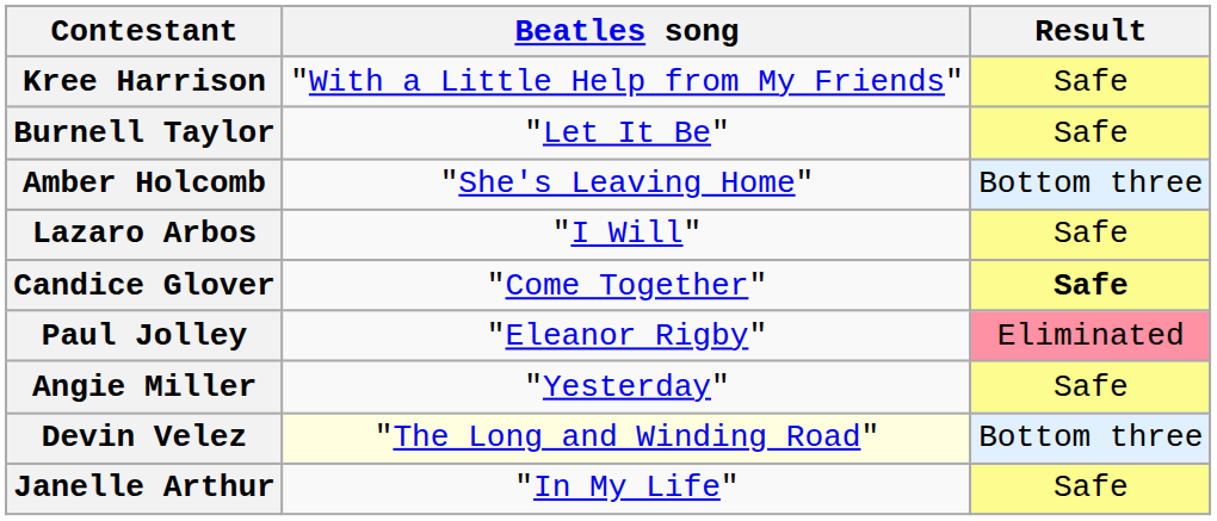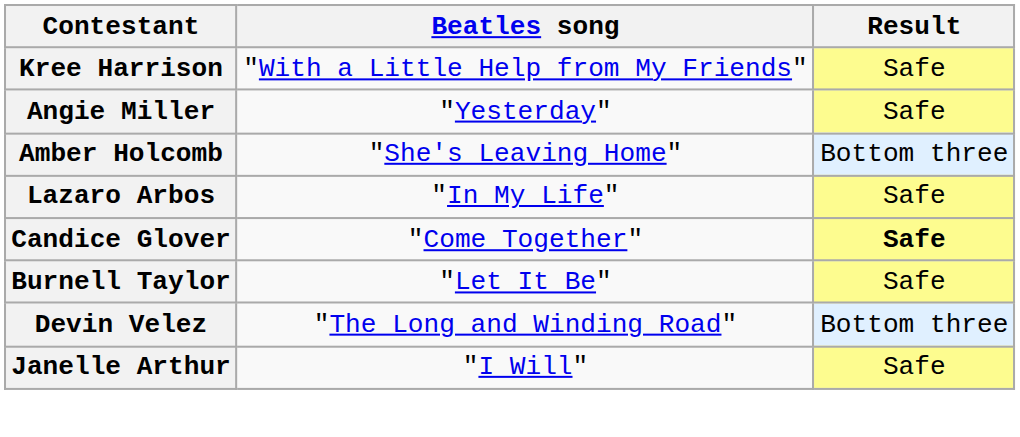 <table class="wikitable unsortable" style="text-align:center;">
 <tr>
 <th scope="col">Contestant</th>
 <th scope="col"><a href='#'>Beatles</a> song</th>
 <th scope="col">Result</th>
 </tr>
 <tr>
 <th scope="row">Kree Harrison</th>
 <td>"<a href='#'>With a Little Help from My Friends</a>"</td>
 <td style="background:#fdfc8f;">Safe</td>
 </tr>
 <tr>
-<th scope="row">Burnell Taylor</th>
-<td>"<a href='#'>Let It Be</a>"</td>
+<th scope="row">Angie Miller</th>
+<td>"<a href='#'>Yesterday</a>"</td>
 <td style="background:#fdfc8f;">Safe</td>
 </tr>
 <tr>
 <th scope="row">Amber Holcomb</th>
 <td>"<a href='#'>She's Leaving Home</a>"</td>
 <td bgcolor="E0F0FF">Bottom three</td>
 </tr>
 <tr>
 <th scope="row">Lazaro Arbos</th>
-<td>"<a href='#'>I Will</a>"</td>
+<td>"<a href='#'>In My Life</a>"</td>
 <td style="background:#fdfc8f;">Safe</td>
 </tr>
 <tr>
 <th scope="row">Candice Glover</th>
 <td>"<a href='#'>Come Together</a>"</td>
 <td style="background:#fdfc8f;"><strong>Safe</strong></td>
 </tr>
 <tr>
-<th scope="row">Paul Jolley</th>
-<td>"<a href='#'>Eleanor Rigby</a>"</td>
-<td bgcolor="FF91A4">Eliminated</td>
-</tr>
-<tr>
-<th scope="row">Angie Miller</th>
-<td>"<a href='#'>Yesterday</a>"</td>
+<th scope="row">Burnell Taylor</th>
+<td>"<a href='#'>Let It Be</a>"</td>
 <td style="background:#fdfc8f;">Safe</td>
 </tr>
 <tr>
 <th scope="row">Devin Velez</th>
-<td style="background: lightyellow;">"<a href='#'>The Long and Winding Road</a>"</td>
+<td>"<a href='#'>The Long and Winding Road</a>"</td>
 <td bgcolor="E0F0FF">Bottom three</td>
 </tr>
 <tr>
 <th scope="row">Janelle Arthur</th>
-<td>"<a href='#'>In My Life</a>"</td>
+<td>"<a href='#'>I Will</a>"</td>
 <td style="background:#fdfc8f;">Safe</td>
 </tr>
 </table>
